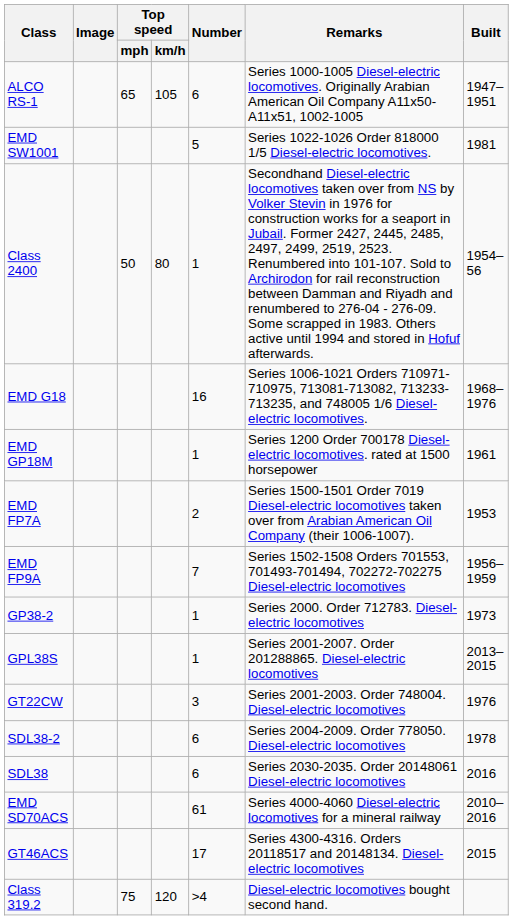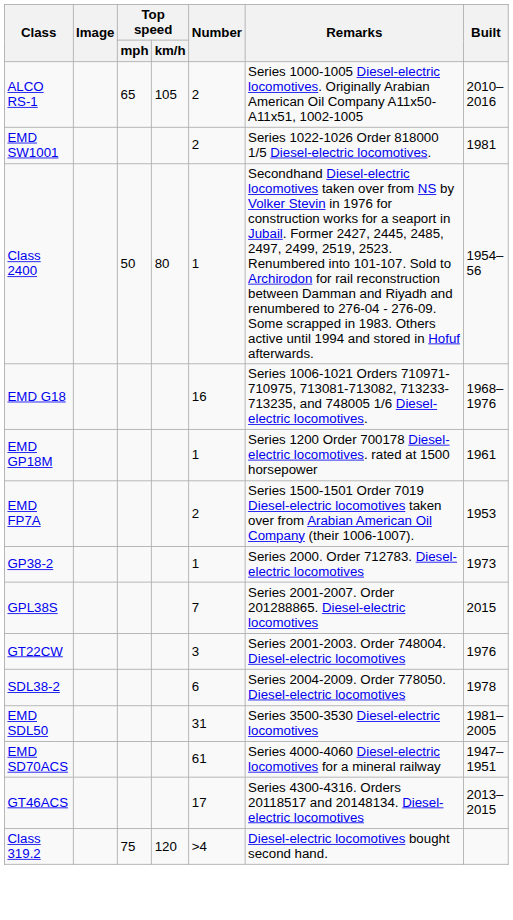 <table class="wikitable">
 <tr style="background:#f9f9f9;">
 <th rowspan="2">Class</th>
 <th rowspan="2">Image</th>
 <th colspan="2">Top speed</th>
 <th rowspan="2">Number</th>
 <th rowspan="2">Remarks</th>
 <th rowspan="2">Built</th>
 </tr>
 <tr style="background:#f9f9f9;">
 <th>mph</th>
 <th>km/h</th>
 </tr>
 <tr>
 <td><a href='#'>ALCO RS-1</a></td>
 <td></td>
 <td>65</td>
 <td>105</td>
-<td>6</td>
+<td>2</td>
 <td>Series 1000-1005 <a href='#'>Diesel-electric locomotives</a>. Originally Arabian American Oil Company A11x50-A11x51, 1002-1005</td>
-<td>1947–1951</td>
+<td>2010–2016</td>
 </tr>
 <tr>
 <td><a href='#'>EMD SW1001</a></td>
 <td></td>
 <td></td>
 <td></td>
-<td>5</td>
+<td>2</td>
 <td>Series 1022-1026 Order 818000 1/5 <a href='#'>Diesel-electric locomotives</a>.</td>
 <td>1981</td>
 </tr>
 <tr>
 <td><a href='#'>Class 2400</a></td>
 <td></td>
 <td>50</td>
 <td>80</td>
 <td>1</td>
 <td>Secondhand <a href='#'>Diesel-electric locomotives</a> taken over from <a href='#'>NS</a> by <a href='#'>Volker Stevin</a> in 1976 for construction works for a seaport in <a href='#'>Jubail</a>. Former 2427, 2445, 2485, 2497, 2499, 2519, 2523. Renumbered into 101-107. Sold to <a href='#'>Archirodon</a> for rail reconstruction between Damman and Riyadh and renumbered to 276-04 - 276-09. Some scrapped in 1983. Others active until 1994 and stored in <a href='#'>Hofuf</a> afterwards.</td>
 <td>1954–56</td>
 </tr>
 <tr>
 <td><a href='#'>EMD G18</a></td>
 <td></td>
 <td></td>
 <td></td>
 <td>16</td>
 <td>Series 1006-1021 Orders 710971-710975, 713081-713082, 713233-713235, and 748005 1/6 <a href='#'>Diesel-electric locomotives</a>.</td>
 <td>1968–1976</td>
 </tr>
 <tr>
 <td><a href='#'>EMD GP18M</a></td>
 <td></td>
 <td></td>
 <td></td>
 <td>1</td>
 <td>Series 1200 Order 700178 <a href='#'>Diesel-electric locomotives</a>. rated at 1500 horsepower</td>
 <td>1961</td>
 </tr>
 <tr>
 <td><a href='#'>EMD FP7A</a></td>
 <td></td>
 <td></td>
 <td></td>
 <td>2</td>
 <td>Series 1500-1501 Order 7019 <a href='#'>Diesel-electric locomotives</a> taken over from <a href='#'>Arabian American Oil Company</a> (their 1006-1007).</td>
 <td>1953</td>
 </tr>
 <tr>
-<td><a href='#'>EMD FP9A</a></td>
-<td></td>
-<td></td>
-<td></td>
-<td>7</td>
-<td>Series 1502-1508 Orders 701553, 701493-701494, 702272-702275 <a href='#'>Diesel-electric locomotives</a></td>
-<td>1956–1959</td>
-</tr>
-<tr>
 <td><a href='#'>GP38-2</a></td>
 <td></td>
 <td></td>
 <td></td>
 <td>1</td>
 <td>Series 2000. Order 712783. <a href='#'>Diesel-electric locomotives</a></td>
 <td>1973</td>
 </tr>
 <tr>
 <td><a href='#'>GPL38S</a></td>
 <td></td>
 <td></td>
 <td></td>
-<td>1</td>
+<td>7</td>
 <td>Series 2001-2007. Order 201288865. <a href='#'>Diesel-electric locomotives</a></td>
-<td>2013–2015</td>
+<td>2015</td>
 </tr>
 <tr>
 <td><a href='#'>GT22CW</a></td>
 <td></td>
 <td></td>
 <td></td>
 <td>3</td>
 <td>Series 2001-2003. Order 748004. <a href='#'>Diesel-electric locomotives</a></td>
 <td>1976</td>
 </tr>
 <tr>
 <td><a href='#'>SDL38-2</a></td>
 <td></td>
 <td></td>
 <td></td>
 <td>6</td>
 <td>Series 2004-2009. Order 778050. <a href='#'>Diesel-electric locomotives</a></td>
 <td>1978</td>
 </tr>
 <tr>
-<td><a href='#'>SDL38</a></td>
+<td><a href='#'>EMD SDL50</a></td>
 <td></td>
 <td></td>
 <td></td>
-<td>6</td>
-<td>Series 2030-2035. Order 20148061 <a href='#'>Diesel-electric locomotives</a></td>
-<td>2016</td>
+<td>31</td>
+<td>Series 3500-3530 <a href='#'>Diesel-electric locomotives</a></td>
+<td>1981–2005</td>
 </tr>
 <tr>
 <td><a href='#'>EMD SD70ACS</a></td>
 <td></td>
 <td></td>
 <td></td>
 <td>61</td>
 <td>Series 4000-4060 <a href='#'>Diesel-electric locomotives</a> for a mineral railway</td>
-<td>2010–2016</td>
+<td>1947–1951</td>
 </tr>
 <tr>
 <td><a href='#'>GT46ACS</a></td>
 <td></td>
 <td></td>
 <td></td>
 <td>17</td>
 <td>Series 4300-4316. Orders 20118517 and 20148134. <a href='#'>Diesel-electric locomotives</a></td>
-<td>2015</td>
+<td>2013–2015</td>
 </tr>
 <tr>
 <td><a href='#'>Class 319.2</a></td>
 <td></td>
 <td>75</td>
 <td>120</td>
 <td>>4</td>
 <td><a href='#'>Diesel-electric locomotives</a> bought second hand.</td>
 <td></td>
 </tr>
 </table>
